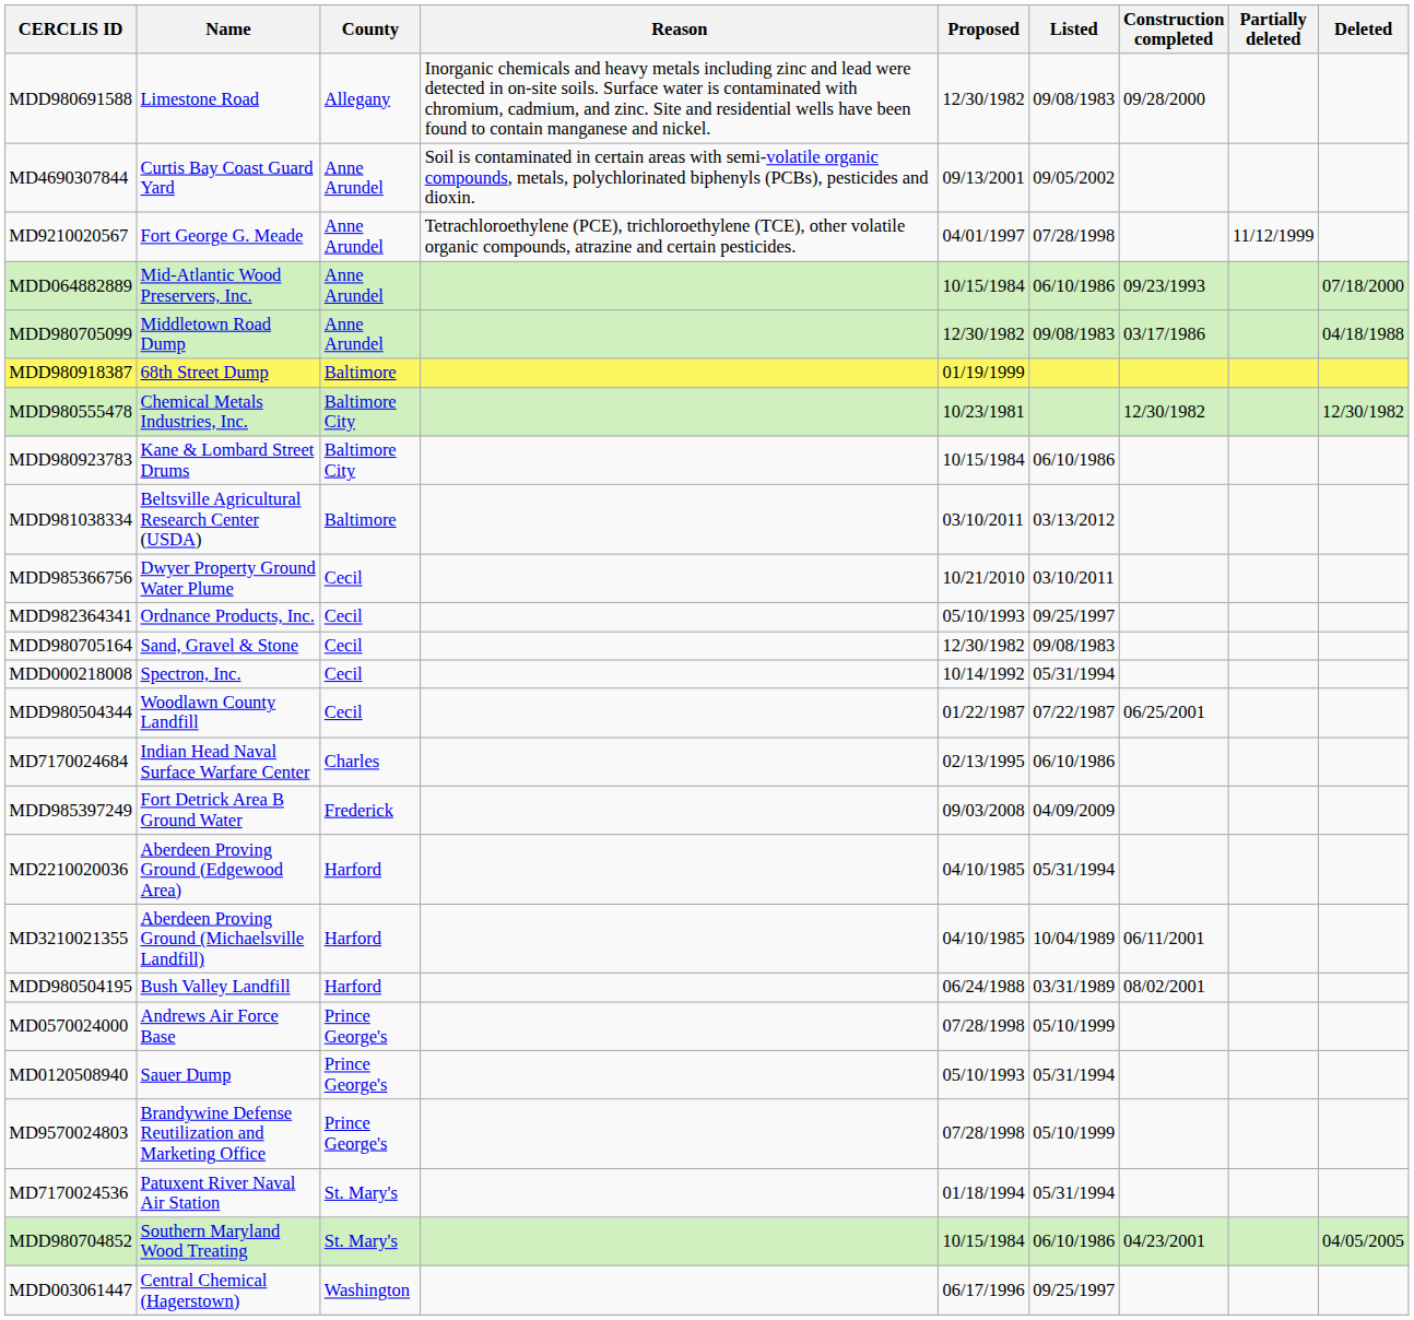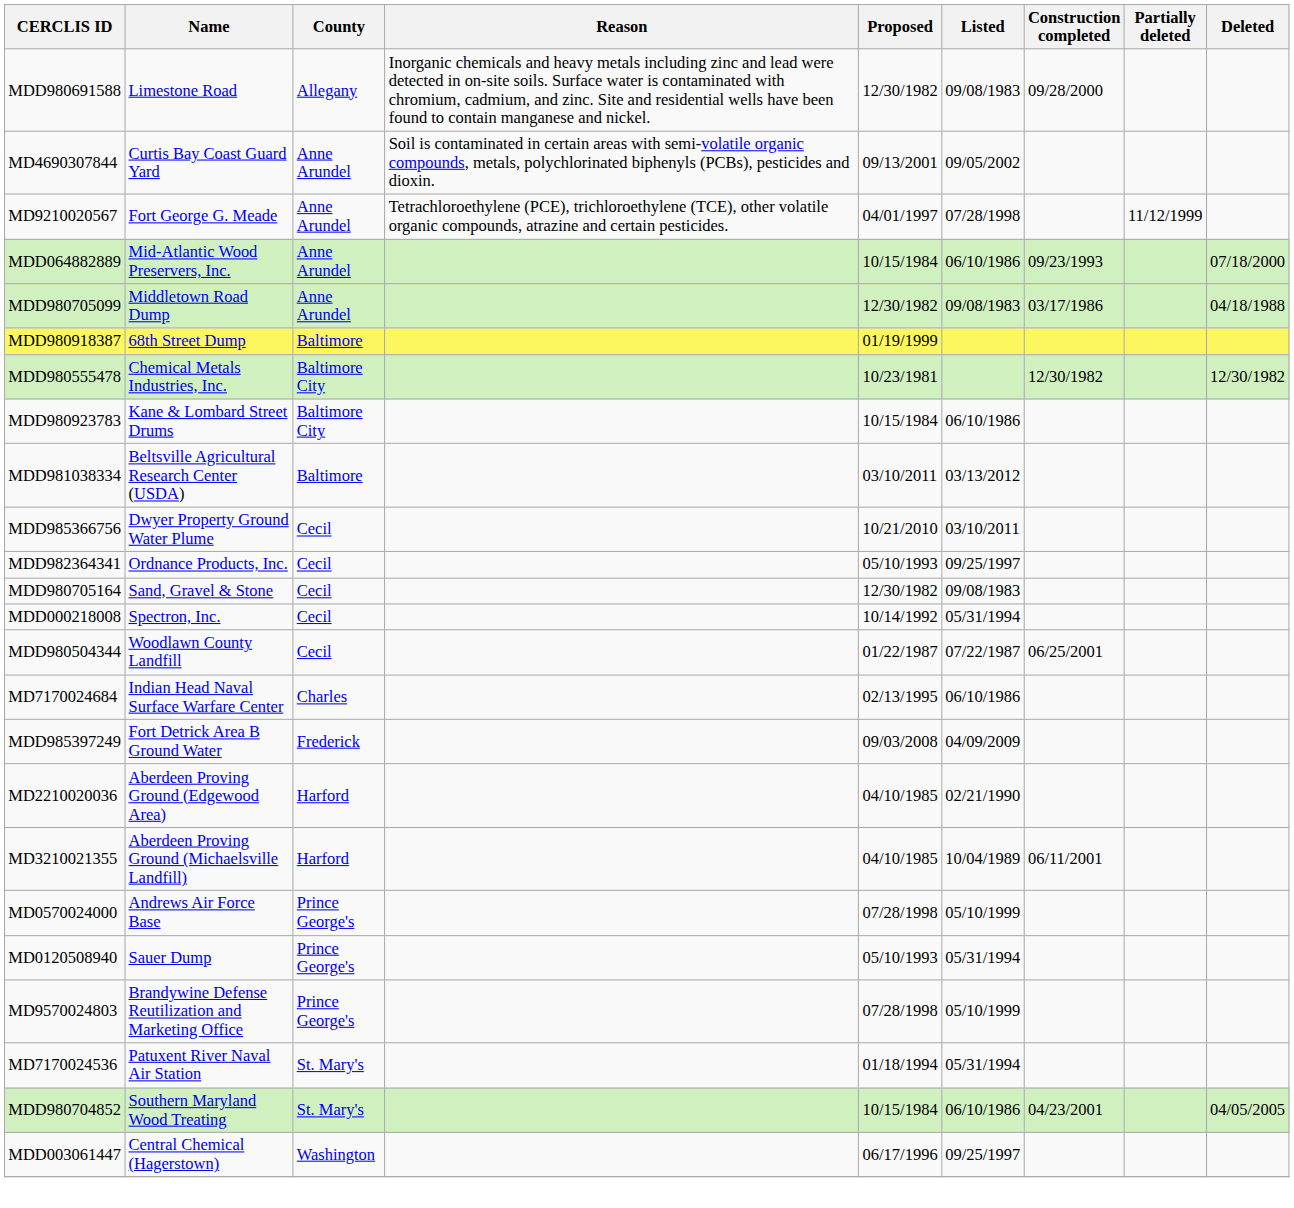 <table class="wikitable sortable">
 <tr>
 <th>CERCLIS ID</th>
 <th>Name</th>
 <th>County</th>
 <th>Reason</th>
 <th>Proposed</th>
 <th>Listed</th>
 <th>Construction<br>completed</th>
 <th>Partially<br>deleted</th>
 <th>Deleted</th>
 </tr>
 <tr>
 <td>MDD980691588</td>
 <td><a href='#'>Limestone Road</a></td>
 <td><a href='#'>Allegany</a></td>
 <td>Inorganic chemicals and heavy metals including zinc and lead were detected in on-site soils.  Surface water is contaminated with chromium, cadmium, and zinc. Site and residential wells have been found to contain manganese and nickel.</td>
 <td>12/30/1982</td>
 <td>09/08/1983</td>
 <td>09/28/2000</td>
 <td></td>
 <td></td>
 </tr>
 <tr>
 <td>MD4690307844</td>
 <td><a href='#'>Curtis Bay Coast Guard Yard</a></td>
 <td><a href='#'>Anne Arundel</a></td>
 <td>Soil is contaminated in certain areas with semi-<a href='#'>volatile organic compounds</a>, metals, polychlorinated biphenyls (PCBs), pesticides and dioxin.</td>
 <td>09/13/2001</td>
 <td>09/05/2002</td>
 <td></td>
 <td></td>
 <td></td>
 </tr>
 <tr>
 <td>MD9210020567</td>
 <td><a href='#'>Fort George G. Meade</a></td>
 <td><a href='#'>Anne Arundel</a></td>
 <td>Tetrachloroethylene (PCE), trichloroethylene (TCE), other volatile organic compounds, atrazine and certain pesticides.</td>
 <td>04/01/1997</td>
 <td>07/28/1998</td>
 <td></td>
 <td>11/12/1999</td>
 <td></td>
 </tr>
 <tr style="background:#d0f0c0">
 <td>MDD064882889</td>
 <td><a href='#'>Mid-Atlantic Wood Preservers, Inc.</a></td>
 <td><a href='#'>Anne Arundel</a></td>
 <td></td>
 <td>10/15/1984</td>
 <td>06/10/1986</td>
 <td>09/23/1993</td>
 <td></td>
 <td>07/18/2000</td>
 </tr>
 <tr style="background:#d0f0c0">
 <td>MDD980705099</td>
 <td><a href='#'>Middletown Road Dump</a></td>
 <td><a href='#'>Anne Arundel</a></td>
 <td></td>
 <td>12/30/1982</td>
 <td>09/08/1983</td>
 <td>03/17/1986</td>
 <td></td>
 <td>04/18/1988</td>
 </tr>
 <tr style="background:#fcf75e">
 <td>MDD980918387</td>
 <td><a href='#'>68th Street Dump</a></td>
 <td><a href='#'>Baltimore</a></td>
 <td></td>
 <td>01/19/1999</td>
 <td></td>
 <td></td>
 <td></td>
 <td></td>
 </tr>
 <tr style="background:#d0f0c0">
 <td>MDD980555478</td>
 <td><a href='#'>Chemical Metals Industries, Inc.</a></td>
 <td><a href='#'>Baltimore City</a></td>
 <td></td>
 <td>10/23/1981</td>
 <td></td>
 <td>12/30/1982</td>
 <td></td>
 <td>12/30/1982</td>
 </tr>
 <tr>
 <td>MDD980923783</td>
 <td><a href='#'>Kane & Lombard Street Drums</a></td>
 <td><a href='#'>Baltimore City</a></td>
 <td></td>
 <td>10/15/1984</td>
 <td>06/10/1986</td>
 <td></td>
 <td></td>
 <td></td>
 </tr>
 <tr>
 <td>MDD981038334</td>
 <td><a href='#'>Beltsville Agricultural Research Center</a> (<a href='#'>USDA</a>)</td>
 <td><a href='#'>Baltimore</a></td>
 <td></td>
 <td>03/10/2011</td>
 <td>03/13/2012</td>
 <td></td>
 <td></td>
 <td></td>
 </tr>
 <tr>
 <td>MDD985366756</td>
 <td><a href='#'>Dwyer Property Ground Water Plume</a></td>
 <td><a href='#'>Cecil</a></td>
 <td></td>
 <td>10/21/2010</td>
 <td>03/10/2011</td>
 <td></td>
 <td></td>
 <td></td>
 </tr>
 <tr>
 <td>MDD982364341</td>
 <td><a href='#'>Ordnance Products, Inc.</a></td>
 <td><a href='#'>Cecil</a></td>
 <td></td>
 <td>05/10/1993</td>
 <td>09/25/1997</td>
 <td></td>
 <td></td>
 <td></td>
 </tr>
 <tr>
 <td>MDD980705164</td>
 <td><a href='#'>Sand, Gravel & Stone</a></td>
 <td><a href='#'>Cecil</a></td>
 <td></td>
 <td>12/30/1982</td>
 <td>09/08/1983</td>
 <td></td>
 <td></td>
 <td></td>
 </tr>
 <tr>
 <td>MDD000218008</td>
 <td><a href='#'>Spectron, Inc.</a></td>
 <td><a href='#'>Cecil</a></td>
 <td></td>
 <td>10/14/1992</td>
 <td>05/31/1994</td>
 <td></td>
 <td></td>
 <td></td>
 </tr>
 <tr>
 <td>MDD980504344</td>
 <td><a href='#'>Woodlawn County Landfill</a></td>
 <td><a href='#'>Cecil</a></td>
 <td></td>
 <td>01/22/1987</td>
 <td>07/22/1987</td>
 <td>06/25/2001</td>
 <td></td>
 <td></td>
 </tr>
 <tr>
 <td>MD7170024684</td>
 <td><a href='#'>Indian Head Naval Surface Warfare Center</a></td>
 <td><a href='#'>Charles</a></td>
 <td></td>
 <td>02/13/1995</td>
 <td>06/10/1986</td>
 <td></td>
 <td></td>
 <td></td>
 </tr>
 <tr>
 <td>MDD985397249</td>
 <td><a href='#'>Fort Detrick Area B Ground Water</a></td>
 <td><a href='#'>Frederick</a></td>
 <td></td>
 <td>09/03/2008</td>
 <td>04/09/2009</td>
 <td></td>
 <td></td>
 <td></td>
 </tr>
 <tr>
 <td>MD2210020036</td>
 <td><a href='#'>Aberdeen Proving Ground (Edgewood Area)</a></td>
 <td><a href='#'>Harford</a></td>
 <td></td>
 <td>04/10/1985</td>
-<td>05/31/1994</td>
+<td>02/21/1990</td>
 <td></td>
 <td></td>
 <td></td>
 </tr>
 <tr>
 <td>MD3210021355</td>
 <td><a href='#'>Aberdeen Proving Ground (Michaelsville Landfill)</a></td>
 <td><a href='#'>Harford</a></td>
 <td></td>
 <td>04/10/1985</td>
 <td>10/04/1989</td>
 <td>06/11/2001</td>
-<td></td>
-<td></td>
-</tr>
-<tr>
-<td>MDD980504195</td>
-<td><a href='#'>Bush Valley Landfill</a></td>
-<td><a href='#'>Harford</a></td>
-<td></td>
-<td>06/24/1988</td>
-<td>03/31/1989</td>
-<td>08/02/2001</td>
 <td></td>
 <td></td>
 </tr>
 <tr>
 <td>MD0570024000</td>
 <td><a href='#'>Andrews Air Force Base</a></td>
 <td><a href='#'>Prince George's</a></td>
 <td></td>
 <td>07/28/1998</td>
 <td>05/10/1999</td>
 <td></td>
 <td></td>
 <td></td>
 </tr>
 <tr>
 <td>MD0120508940</td>
 <td><a href='#'>Sauer Dump</a></td>
 <td><a href='#'>Prince George's</a></td>
 <td></td>
 <td>05/10/1993</td>
 <td>05/31/1994</td>
 <td></td>
 <td></td>
 <td></td>
 </tr>
 <tr>
 <td>MD9570024803</td>
 <td><a href='#'>Brandywine Defense Reutilization and Marketing Office</a></td>
 <td><a href='#'>Prince George's</a></td>
 <td></td>
 <td>07/28/1998</td>
 <td>05/10/1999</td>
 <td></td>
 <td></td>
 <td></td>
 </tr>
 <tr>
 <td>MD7170024536</td>
 <td><a href='#'>Patuxent River Naval Air Station</a></td>
 <td><a href='#'>St. Mary's</a></td>
 <td></td>
 <td>01/18/1994</td>
 <td>05/31/1994</td>
 <td></td>
 <td></td>
 <td></td>
 </tr>
 <tr style="background:#d0f0c0">
 <td>MDD980704852</td>
 <td><a href='#'>Southern Maryland Wood Treating</a></td>
 <td><a href='#'>St. Mary's</a></td>
 <td></td>
 <td>10/15/1984</td>
 <td>06/10/1986</td>
 <td>04/23/2001</td>
 <td></td>
 <td>04/05/2005</td>
 </tr>
 <tr>
 <td>MDD003061447</td>
 <td><a href='#'>Central Chemical (Hagerstown)</a></td>
 <td><a href='#'>Washington</a></td>
 <td></td>
 <td>06/17/1996</td>
 <td>09/25/1997</td>
 <td></td>
 <td></td>
 <td></td>
 </tr>
 <tr>
 </tr>
 </table>
